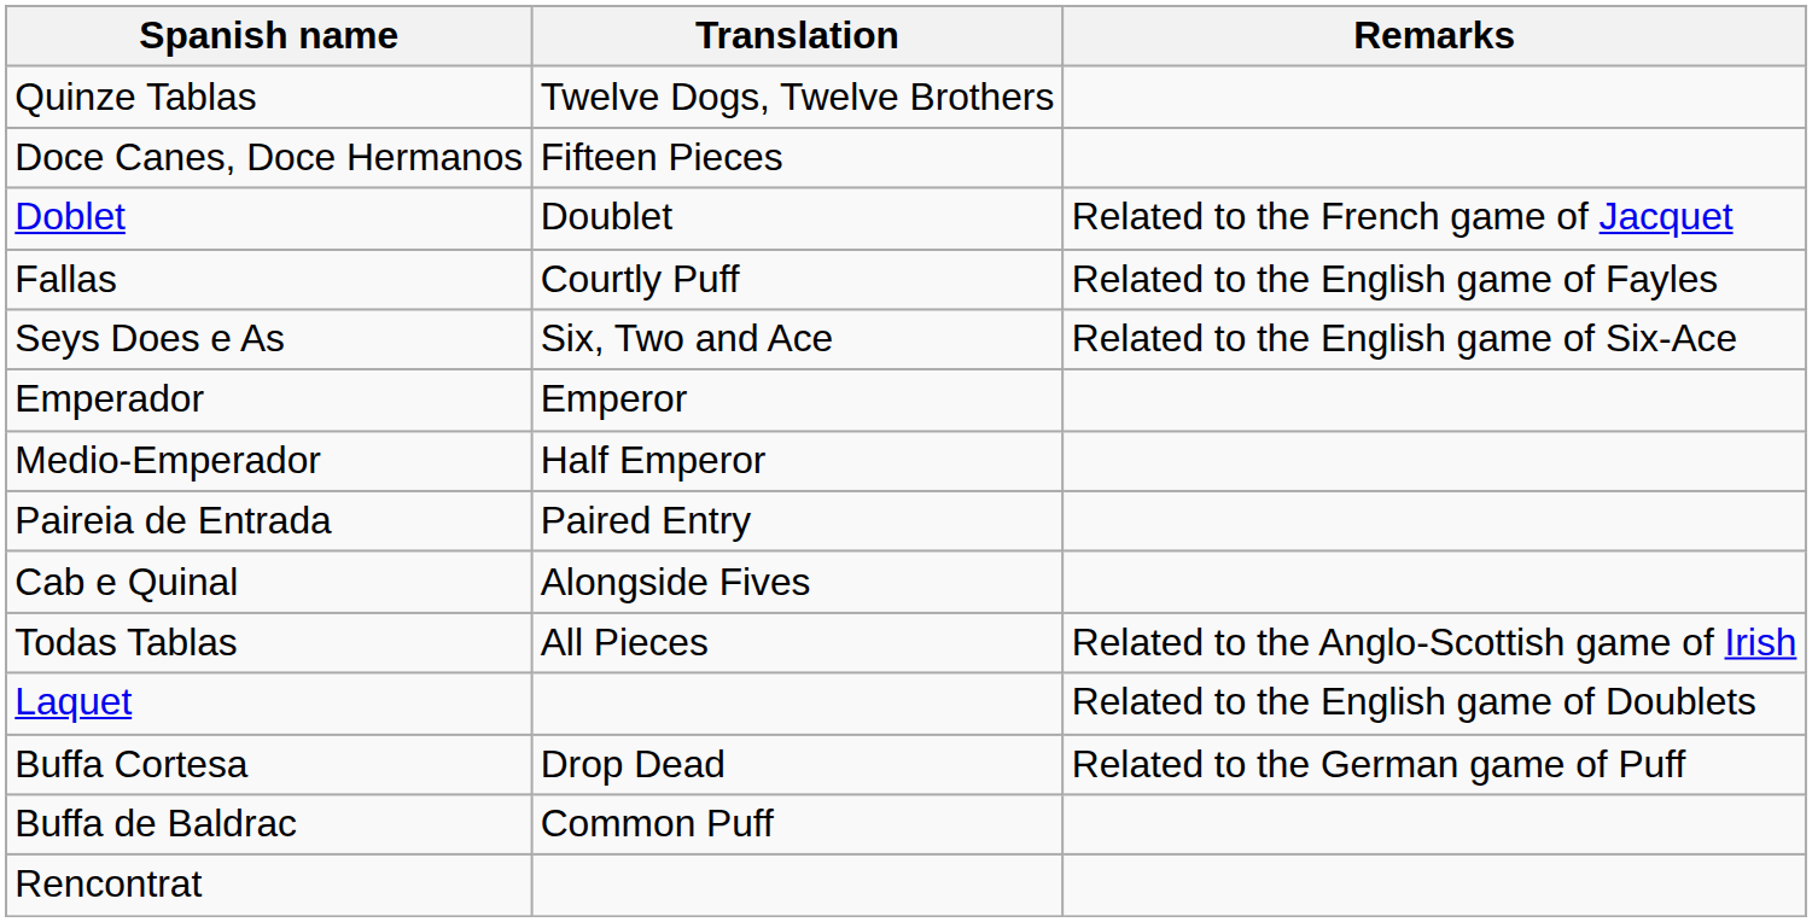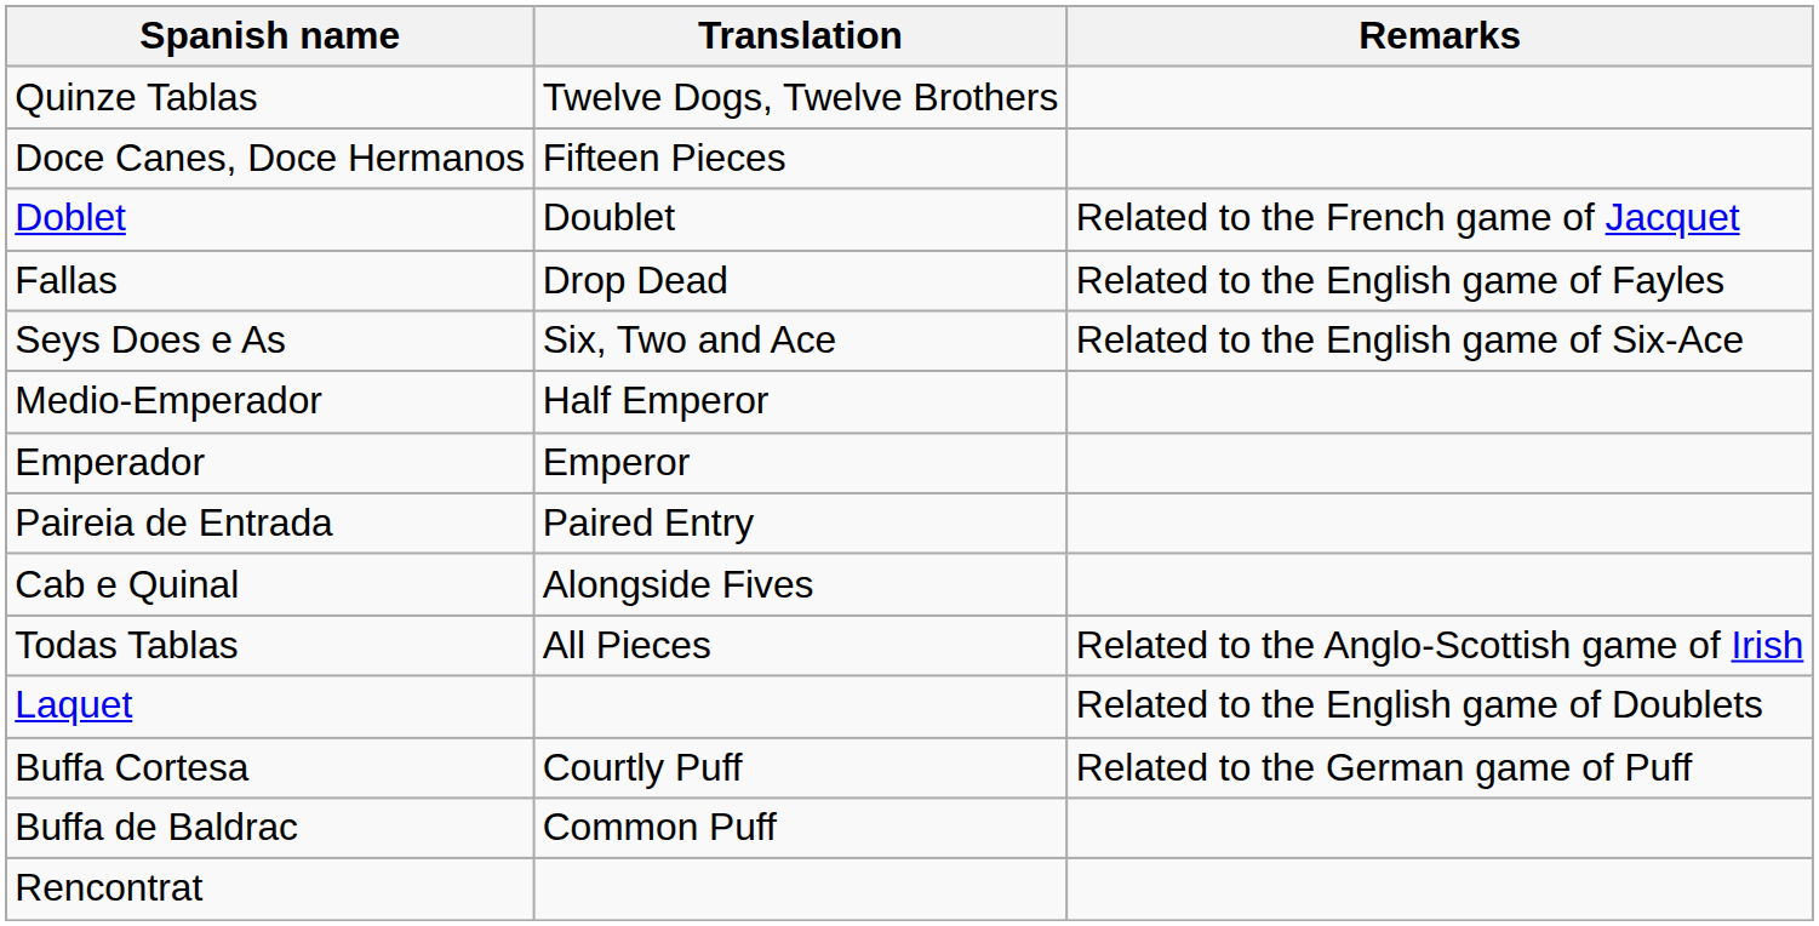 <table class = "wikitable">
 <tr>
 <th>Spanish name</th>
 <th>Translation</th>
 <th>Remarks</th>
 </tr>
 <tr>
 <td>Quinze Tablas</td>
 <td>Twelve Dogs, Twelve Brothers</td>
 <td></td>
 </tr>
 <tr>
 <td>Doce Canes, Doce Hermanos</td>
 <td>Fifteen Pieces</td>
 <td></td>
 </tr>
 <tr>
 <td><a href='#'>Doblet</a></td>
 <td>Doublet</td>
 <td>Related to the French game of <a href='#'>Jacquet</a></td>
 </tr>
 <tr>
 <td>Fallas</td>
-<td>Courtly Puff</td>
+<td>Drop Dead</td>
 <td>Related to the English game of Fayles</td>
 </tr>
 <tr>
 <td>Seys Does e As</td>
 <td>Six, Two and Ace</td>
 <td>Related to the English game of Six-Ace</td>
 </tr>
 <tr>
-<td>Emperador</td>
-<td>Emperor</td>
+<td>Medio-Emperador</td>
+<td>Half Emperor</td>
 <td></td>
 </tr>
 <tr>
-<td>Medio-Emperador</td>
-<td>Half Emperor</td>
+<td>Emperador</td>
+<td>Emperor</td>
 <td></td>
 </tr>
 <tr>
 <td>Paireia de Entrada</td>
 <td>Paired Entry</td>
 <td></td>
 </tr>
 <tr>
 <td>Cab e Quinal</td>
 <td>Alongside Fives</td>
 <td></td>
 </tr>
 <tr>
 <td>Todas Tablas</td>
 <td>All Pieces</td>
 <td>Related to the Anglo-Scottish game of <a href='#'>Irish</a></td>
 </tr>
 <tr>
 <td><a href='#'>Laquet</a></td>
 <td></td>
 <td>Related to the English game of Doublets</td>
 </tr>
 <tr>
 <td>Buffa Cortesa</td>
-<td>Drop Dead</td>
+<td>Courtly Puff</td>
 <td>Related to the German game of Puff</td>
 </tr>
 <tr>
 <td>Buffa de Baldrac</td>
 <td>Common Puff</td>
 <td></td>
 </tr>
 <tr>
 <td>Rencontrat</td>
 <td></td>
 <td></td>
 </tr>
 </table>
